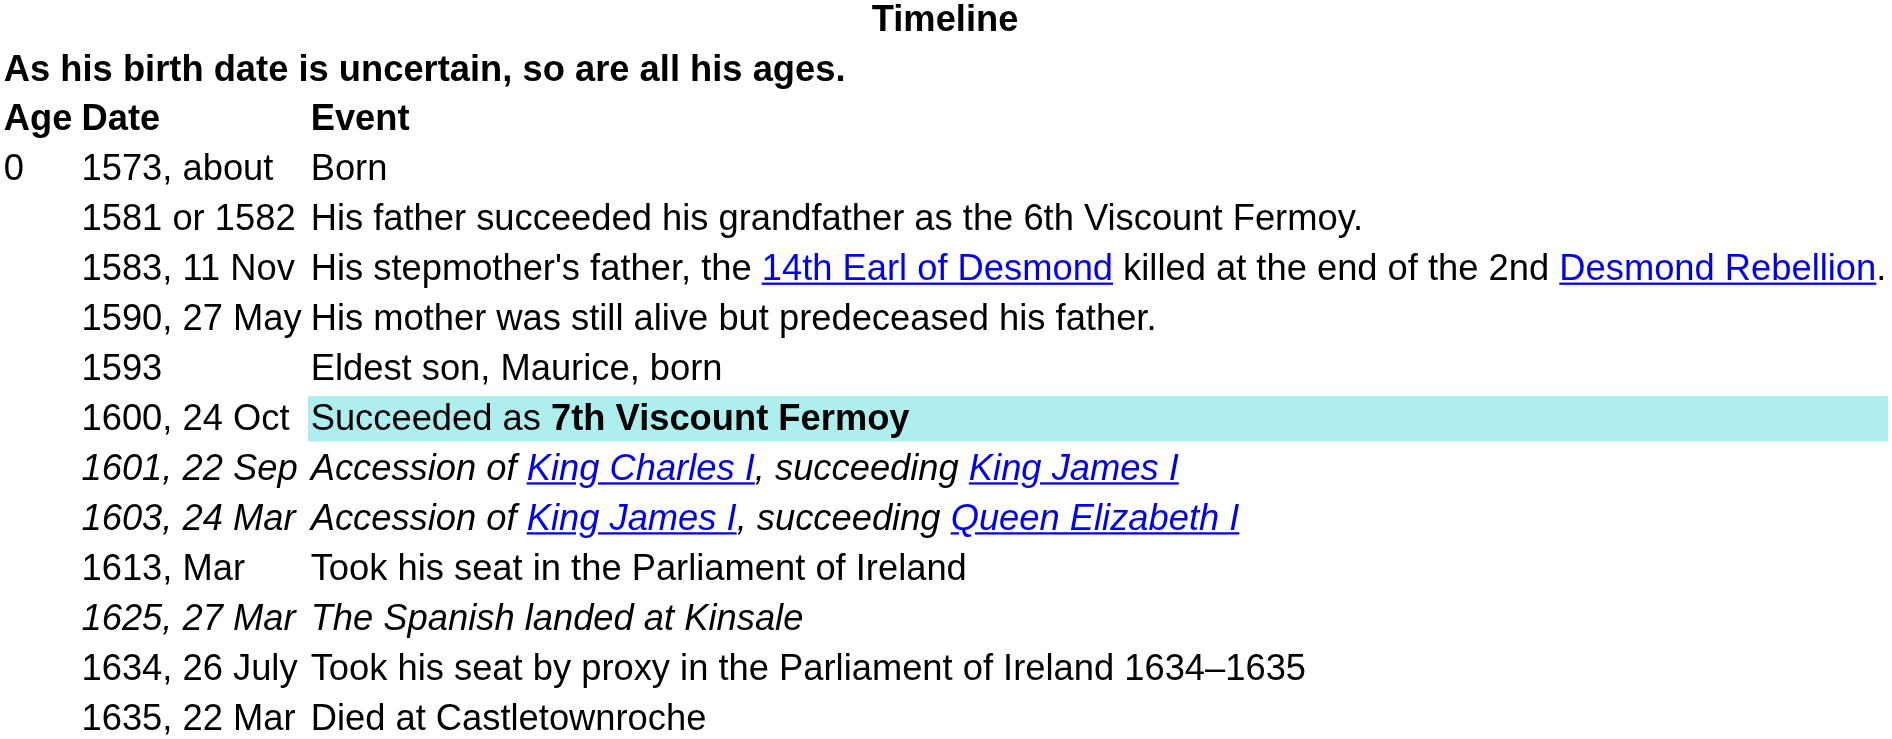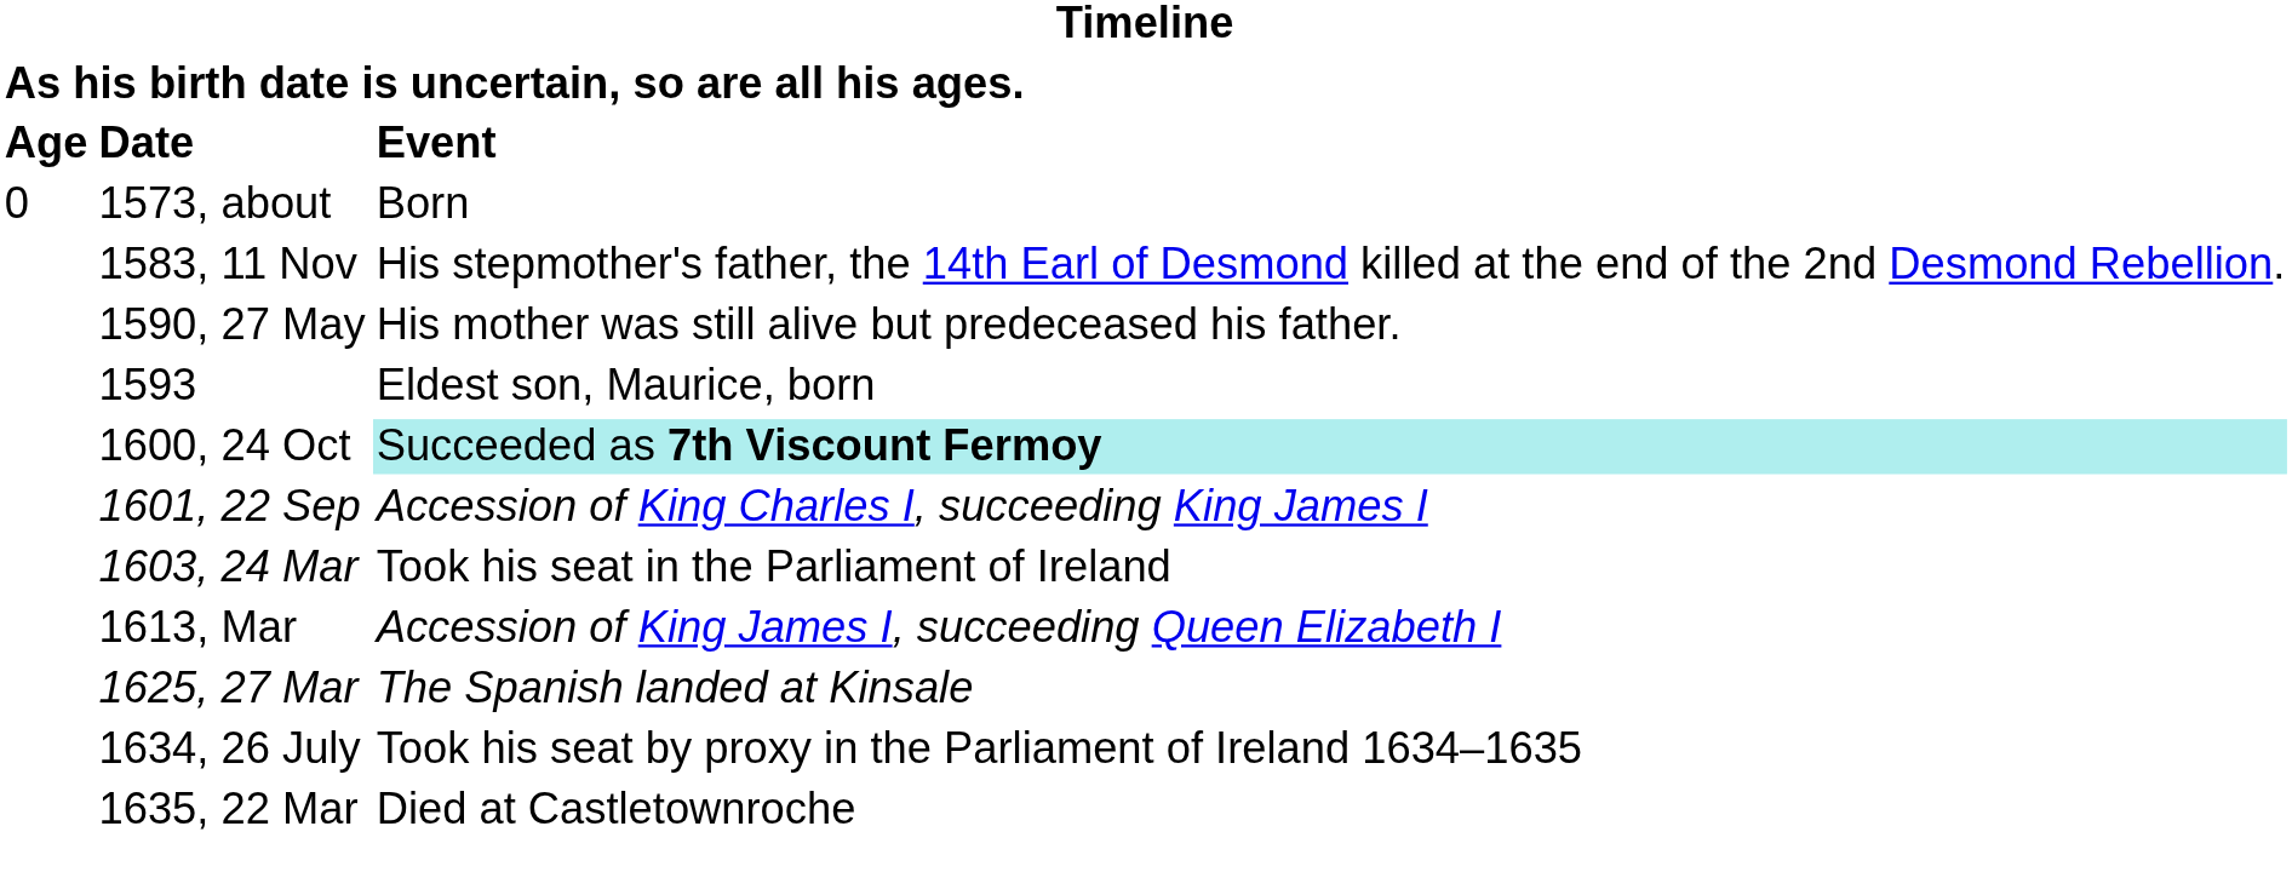 <table>
 <tr>
 <th colspan=3>Timeline</th>
 </tr>
 <tr>
 <td colspan=3><strong>As his birth date is uncertain, so are all his ages.</strong></td>
 </tr>
 <tr>
 <th align=left>Age</th>
 <th align=left>Date</th>
 <th align=left>Event</th>
 </tr>
 <tr>
 <td>0</td>
 <td>1573, about</td>
 <td>Born</td>
-</tr>
-<tr>
-<td></td>
-<td>1581 or 1582</td>
-<td>His father succeeded his grandfather as the 6th Viscount Fermoy.</td>
 </tr>
 <tr>
 <td></td>
 <td>1583, 11 Nov</td>
 <td>His stepmother's father, the <a href='#'>14th Earl of Desmond</a> killed at the end of the 2nd <a href='#'>Desmond Rebellion</a>.</td>
 </tr>
 <tr>
 <td></td>
 <td>1590, 27 May</td>
 <td>His mother was still alive but predeceased his father.</td>
 </tr>
 <tr>
 <td></td>
 <td>1593</td>
 <td>Eldest son, Maurice, born</td>
 </tr>
 <tr>
 <td></td>
 <td>1600, 24 Oct</td>
 <td style="background: paleturquoise;">Succeeded as <strong>7th Viscount Fermoy</strong></td>
 </tr>
 <tr>
 <td></td>
 <td><em>1601, 22 Sep</em></td>
 <td><em>Accession of <a href='#'>King Charles I</a>, succeeding <a href='#'>King James I</a></em></td>
 </tr>
 <tr>
 <td></td>
 <td><em>1603, 24 Mar</em></td>
-<td><em>Accession of <a href='#'>King James I</a>, succeeding <a href='#'>Queen Elizabeth I</a></em></td>
+<td>Took his seat in the Parliament of Ireland</td>
 </tr>
 <tr>
 <td></td>
 <td>1613, Mar</td>
-<td>Took his seat in the Parliament of Ireland</td>
+<td><em>Accession of <a href='#'>King James I</a>, succeeding <a href='#'>Queen Elizabeth I</a></em></td>
 </tr>
 <tr>
 <td></td>
 <td><em>1625, 27 Mar</em></td>
 <td><em>The Spanish landed at Kinsale</em></td>
 </tr>
 <tr>
 <td></td>
 <td>1634, 26 July</td>
 <td>Took his seat by proxy in the Parliament of Ireland 1634–1635</td>
 </tr>
 <tr>
 <td></td>
 <td>1635, 22 Mar</td>
 <td>Died at Castletownroche</td>
 </tr>
 </table>
